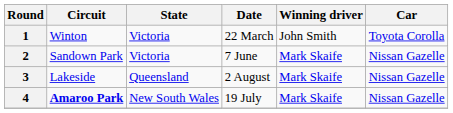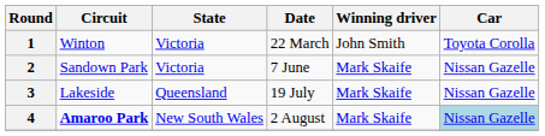 <table class="wikitable" style="font-size: 95%">
 <tr>
 <th>Round</th>
 <th>Circuit</th>
 <th>State</th>
 <th>Date</th>
 <th>Winning driver</th>
 <th>Car</th>
 </tr>
 <tr>
 <th>1</th>
 <td><a href='#'>Winton</a></td>
 <td><a href='#'>Victoria</a></td>
 <td>22 March</td>
 <td>John Smith</td>
 <td><a href='#'>Toyota Corolla</a></td>
 </tr>
 <tr>
 <th>2</th>
 <td><a href='#'>Sandown Park</a></td>
 <td><a href='#'>Victoria</a></td>
 <td>7 June</td>
 <td><a href='#'>Mark Skaife</a></td>
 <td><a href='#'>Nissan Gazelle</a></td>
 </tr>
 <tr>
 <th>3</th>
 <td><a href='#'>Lakeside</a></td>
 <td><a href='#'>Queensland</a></td>
-<td>2 August</td>
+<td>19 July</td>
 <td><a href='#'>Mark Skaife</a></td>
 <td><a href='#'>Nissan Gazelle</a></td>
 </tr>
 <tr>
 <th>4</th>
 <td><strong><a href='#'>Amaroo Park</a></strong></td>
 <td><a href='#'>New South Wales</a></td>
-<td>19 July</td>
+<td>2 August</td>
 <td><a href='#'>Mark Skaife</a></td>
-<td><a href='#'>Nissan Gazelle</a></td>
+<td style="background: lightblue;"><a href='#'>Nissan Gazelle</a></td>
 </tr>
 <tr>
 </tr>
 </table>
